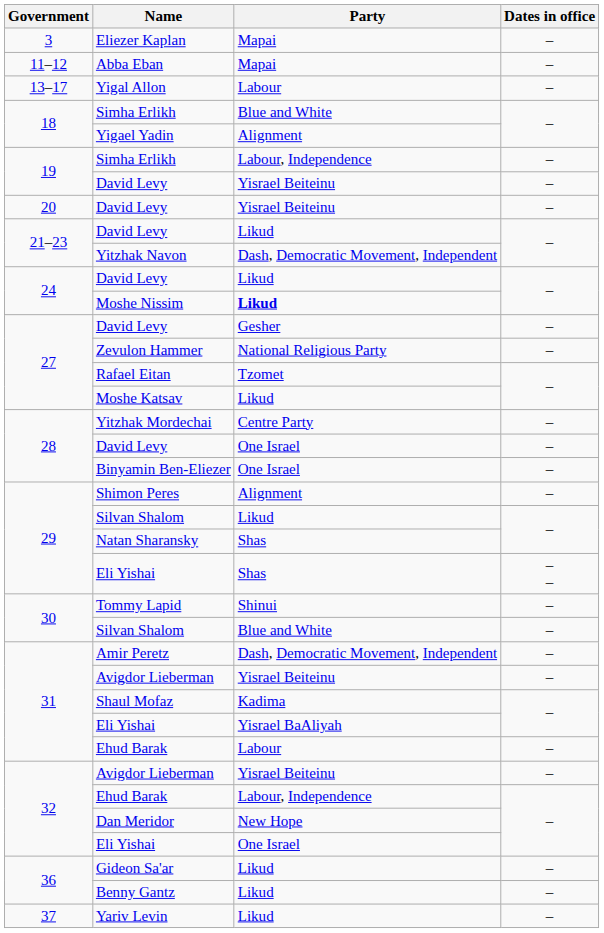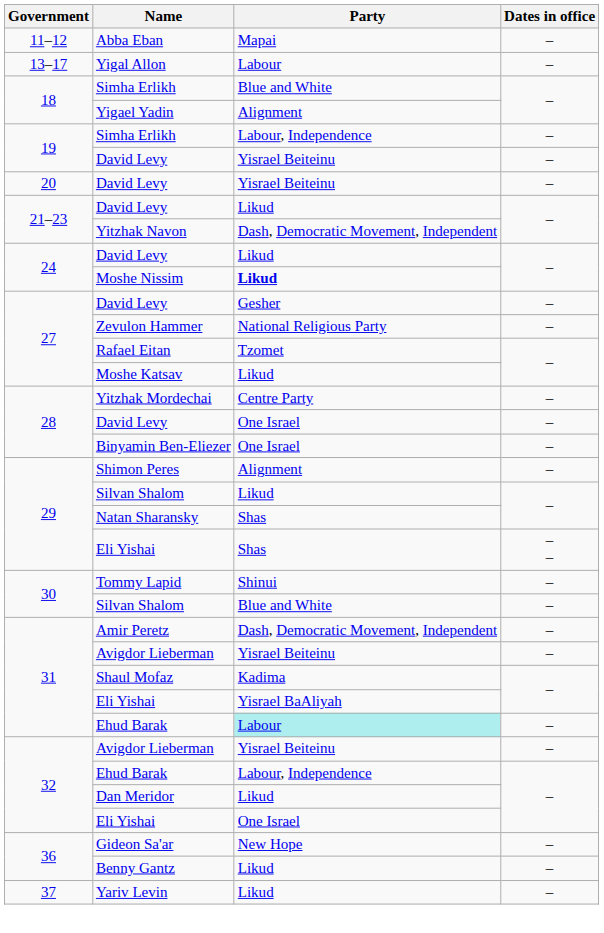 <table class=wikitable style="text-align:center">
 <tr>
 <th>Government</th>
 <th>Name</th>
 <th>Party</th>
 <th>Dates in office</th>
-</tr>
-<tr>
-<td><a href='#'>3</a></td>
-<td align=left><a href='#'>Eliezer Kaplan</a></td>
-<td align=left><a href='#'>Mapai</a></td>
-<td> – </td>
 </tr>
 <tr>
 <td><a href='#'>11</a>–<a href='#'>12</a></td>
 <td align=left><a href='#'>Abba Eban</a></td>
 <td align=left><a href='#'>Mapai</a></td>
 <td> – </td>
 </tr>
 <tr>
 <td><a href='#'>13</a>–<a href='#'>17</a></td>
 <td align=left><a href='#'>Yigal Allon</a></td>
 <td align=left><a href='#'>Labour</a></td>
 <td> – </td>
 </tr>
 <tr>
 <td rowspan=2><a href='#'>18</a></td>
 <td align=left><a href='#'>Simha Erlikh</a></td>
 <td align=left><a href='#'>Blue and White</a></td>
 <td rowspan=2> – </td>
 </tr>
 <tr>
 <td align=left><a href='#'>Yigael Yadin</a></td>
 <td align=left><a href='#'>Alignment</a></td>
 </tr>
 <tr>
 <td rowspan=2><a href='#'>19</a></td>
 <td align=left><a href='#'>Simha Erlikh</a></td>
 <td align=left><a href='#'>Labour</a>, <a href='#'>Independence</a></td>
 <td> – </td>
 </tr>
 <tr>
 <td align=left><a href='#'>David Levy</a></td>
 <td align=left><a href='#'>Yisrael Beiteinu</a></td>
 <td> – </td>
 </tr>
 <tr>
 <td><a href='#'>20</a></td>
 <td align=left><a href='#'>David Levy</a></td>
 <td align=left><a href='#'>Yisrael Beiteinu</a></td>
 <td> – </td>
 </tr>
 <tr>
 <td rowspan=2><a href='#'>21</a>–<a href='#'>23</a></td>
 <td align=left><a href='#'>David Levy</a></td>
 <td align=left><a href='#'>Likud</a></td>
 <td rowspan=2> – </td>
 </tr>
 <tr>
 <td align=left><a href='#'>Yitzhak Navon</a></td>
 <td align=left><a href='#'>Dash</a>, <a href='#'>Democratic Movement</a>, <a href='#'>Independent</a></td>
 </tr>
 <tr>
 <td rowspan=2><a href='#'>24</a></td>
 <td align=left><a href='#'>David Levy</a></td>
 <td align=left><a href='#'>Likud</a></td>
 <td rowspan=2> – </td>
 </tr>
 <tr>
 <td align=left><a href='#'>Moshe Nissim</a></td>
 <td align=left><strong><a href='#'>Likud</a></strong></td>
 </tr>
 <tr>
 <td rowspan=4><a href='#'>27</a></td>
 <td align=left><a href='#'>David Levy</a></td>
 <td align=left><a href='#'>Gesher</a></td>
 <td> – </td>
 </tr>
 <tr>
 <td align=left><a href='#'>Zevulon Hammer</a></td>
 <td align=left><a href='#'>National Religious Party</a></td>
 <td> – </td>
 </tr>
 <tr>
 <td align=left><a href='#'>Rafael Eitan</a></td>
 <td align=left><a href='#'>Tzomet</a></td>
 <td rowspan=2> – </td>
 </tr>
 <tr>
 <td align=left><a href='#'>Moshe Katsav</a></td>
 <td align=left><a href='#'>Likud</a></td>
 </tr>
 <tr>
 <td rowspan=3><a href='#'>28</a></td>
 <td align=left><a href='#'>Yitzhak Mordechai</a></td>
 <td align=left><a href='#'>Centre Party</a></td>
 <td> – </td>
 </tr>
 <tr>
 <td align=left><a href='#'>David Levy</a></td>
 <td align=left><a href='#'>One Israel</a></td>
 <td> – </td>
 </tr>
 <tr>
 <td align=left><a href='#'>Binyamin Ben-Eliezer</a></td>
 <td align=left><a href='#'>One Israel</a></td>
 <td> – </td>
 </tr>
 <tr>
 <td rowspan=4><a href='#'>29</a></td>
 <td align=left><a href='#'>Shimon Peres</a></td>
 <td align=left><a href='#'>Alignment</a></td>
 <td> – </td>
 </tr>
 <tr>
 <td align=left><a href='#'>Silvan Shalom</a></td>
 <td align=left><a href='#'>Likud</a></td>
 <td rowspan=2> – </td>
 </tr>
 <tr>
 <td align=left><a href='#'>Natan Sharansky</a></td>
 <td align=left><a href='#'>Shas</a></td>
 </tr>
 <tr>
 <td align=left><a href='#'>Eli Yishai</a></td>
 <td align=left><a href='#'>Shas</a></td>
 <td> – <br> – </td>
 </tr>
 <tr>
 <td rowspan=2><a href='#'>30</a></td>
 <td align=left><a href='#'>Tommy Lapid</a></td>
 <td align=left><a href='#'>Shinui</a></td>
 <td> – </td>
 </tr>
 <tr>
 <td align=left><a href='#'>Silvan Shalom</a></td>
 <td align=left><a href='#'>Blue and White</a></td>
 <td> – </td>
 </tr>
 <tr>
 <td rowspan=5><a href='#'>31</a></td>
 <td align=left><a href='#'>Amir Peretz</a></td>
 <td align=left><a href='#'>Dash</a>, <a href='#'>Democratic Movement</a>, <a href='#'>Independent</a></td>
 <td> – </td>
 </tr>
 <tr>
 <td align=left><a href='#'>Avigdor Lieberman</a></td>
 <td align=left><a href='#'>Yisrael Beiteinu</a></td>
 <td> – </td>
 </tr>
 <tr>
 <td align=left><a href='#'>Shaul Mofaz</a></td>
 <td align=left><a href='#'>Kadima</a></td>
 <td rowspan=2> – </td>
 </tr>
 <tr>
 <td align=left><a href='#'>Eli Yishai</a></td>
 <td align=left><a href='#'>Yisrael BaAliyah</a></td>
 </tr>
 <tr>
 <td align=left><a href='#'>Ehud Barak</a></td>
-<td align=left><a href='#'>Labour</a></td>
+<td align=left style="background: paleturquoise;"><a href='#'>Labour</a></td>
 <td> – </td>
 </tr>
 <tr>
 <td rowspan=4><a href='#'>32</a></td>
 <td align=left><a href='#'>Avigdor Lieberman</a></td>
 <td align=left><a href='#'>Yisrael Beiteinu</a></td>
 <td rowspan=1> – </td>
 </tr>
 <tr>
 <td align=left><a href='#'>Ehud Barak</a></td>
 <td align=left><a href='#'>Labour</a>, <a href='#'>Independence</a></td>
 <td rowspan=3> – </td>
 </tr>
 <tr>
 <td align=left><a href='#'>Dan Meridor</a></td>
-<td align=left><a href='#'>New Hope</a></td>
+<td align=left><a href='#'>Likud</a></td>
 </tr>
 <tr>
 <td align=left><a href='#'>Eli Yishai</a></td>
 <td align=left><a href='#'>One Israel</a></td>
 </tr>
 <tr>
 <td rowspan=2><a href='#'>36</a></td>
 <td align=left><a href='#'>Gideon Sa'ar</a></td>
-<td align=left><a href='#'>Likud</a></td>
+<td align=left><a href='#'>New Hope</a></td>
 <td> – </td>
 </tr>
 <tr>
 <td align=left><a href='#'>Benny Gantz</a></td>
 <td align=left><a href='#'>Likud</a></td>
 <td> – </td>
 </tr>
 <tr>
 <td><a href='#'>37</a></td>
 <td align=left><a href='#'>Yariv Levin</a></td>
 <td align=left><a href='#'>Likud</a></td>
 <td> –</td>
 </tr>
 </table>
